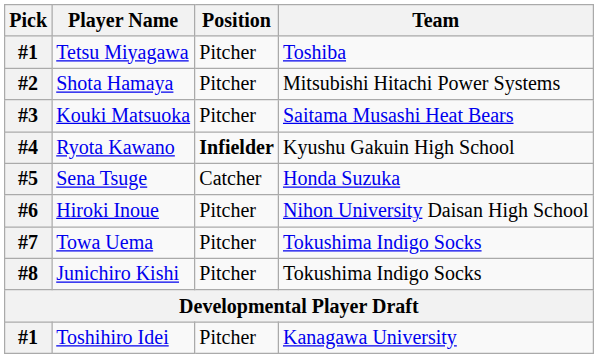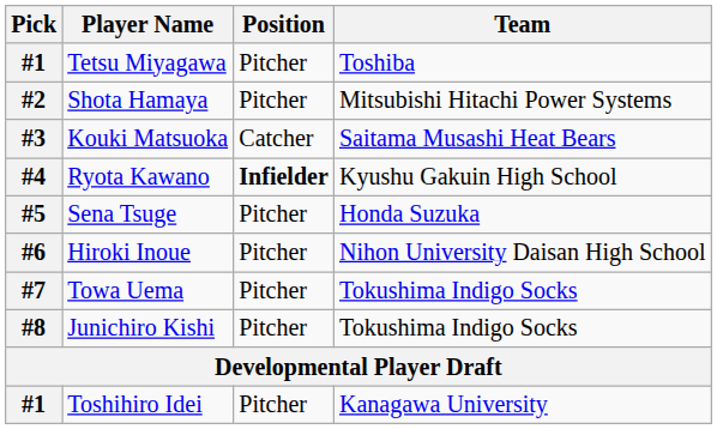 <table class="wikitable">
 <tr>
 <th>Pick</th>
 <th>Player Name</th>
 <th>Position</th>
 <th>Team</th>
 </tr>
 <tr>
 <th>#1</th>
 <td><a href='#'>Tetsu Miyagawa</a></td>
 <td>Pitcher</td>
 <td><a href='#'>Toshiba</a></td>
 </tr>
 <tr>
 <th>#2</th>
 <td><a href='#'>Shota Hamaya</a></td>
 <td>Pitcher</td>
 <td>Mitsubishi Hitachi Power Systems</td>
 </tr>
 <tr>
 <th>#3</th>
 <td><a href='#'>Kouki Matsuoka</a></td>
-<td>Pitcher</td>
+<td>Catcher</td>
 <td><a href='#'>Saitama Musashi Heat Bears</a></td>
 </tr>
 <tr>
 <th>#4</th>
 <td><a href='#'>Ryota Kawano</a></td>
 <td><strong>Infielder</strong></td>
 <td>Kyushu Gakuin High School</td>
 </tr>
 <tr>
 <th>#5</th>
 <td><a href='#'>Sena Tsuge</a></td>
-<td>Catcher</td>
+<td>Pitcher</td>
 <td><a href='#'>Honda Suzuka</a></td>
 </tr>
 <tr>
 <th>#6</th>
 <td><a href='#'>Hiroki Inoue</a></td>
 <td>Pitcher</td>
 <td><a href='#'>Nihon University</a> Daisan High School</td>
 </tr>
 <tr>
 <th>#7</th>
 <td><a href='#'>Towa Uema</a></td>
 <td>Pitcher</td>
 <td><a href='#'>Tokushima Indigo Socks</a></td>
 </tr>
 <tr>
 <th>#8</th>
 <td><a href='#'>Junichiro Kishi</a></td>
 <td>Pitcher</td>
 <td>Tokushima Indigo Socks</td>
 </tr>
 <tr>
 <th colspan="5">Developmental Player Draft</th>
 </tr>
 <tr>
 <th>#1</th>
 <td><a href='#'>Toshihiro Idei</a></td>
 <td>Pitcher</td>
 <td><a href='#'>Kanagawa University</a></td>
 </tr>
 </table>
